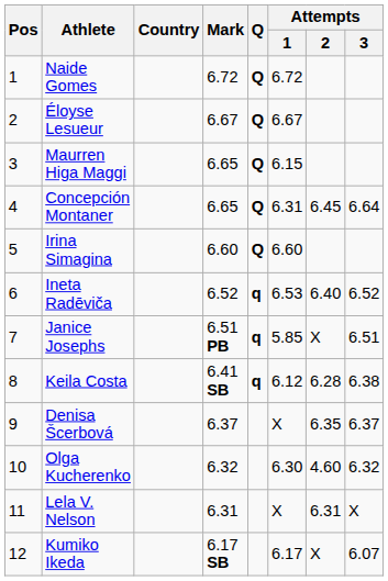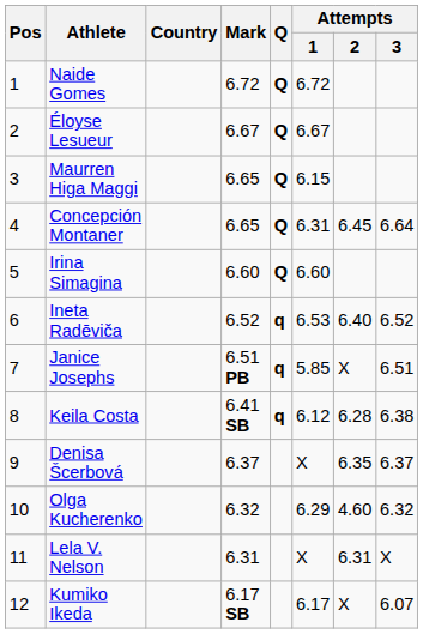 <table class="wikitable" width=55%>
 <tr>
 <th rowspan=2>Pos</th>
 <th rowspan=2>Athlete</th>
 <th rowspan=2>Country</th>
 <th rowspan=2>Mark</th>
 <th rowspan=2 width=20>Q</th>
 <th colspan=3>Attempts</th>
 </tr>
 <tr>
 <th>1</th>
 <th>2</th>
 <th>3</th>
 </tr>
 <tr>
 <td>1</td>
 <td><a href='#'>Naide Gomes</a></td>
 <td></td>
 <td>6.72</td>
 <td><strong>Q</strong></td>
 <td>6.72</td>
 <td></td>
 <td></td>
 </tr>
 <tr>
 <td>2</td>
 <td><a href='#'>Éloyse Lesueur</a></td>
 <td></td>
 <td>6.67</td>
 <td><strong>Q</strong></td>
 <td>6.67</td>
 <td></td>
 <td></td>
 </tr>
 <tr>
 <td>3</td>
 <td><a href='#'>Maurren Higa Maggi</a></td>
 <td></td>
 <td>6.65</td>
 <td><strong>Q</strong></td>
 <td>6.15</td>
 <td></td>
 <td></td>
 </tr>
 <tr>
 <td>4</td>
 <td><a href='#'>Concepción Montaner</a></td>
 <td></td>
 <td>6.65</td>
 <td><strong>Q</strong></td>
 <td>6.31</td>
 <td>6.45</td>
 <td>6.64</td>
 </tr>
 <tr>
 <td>5</td>
 <td><a href='#'>Irina Simagina</a></td>
 <td></td>
 <td>6.60</td>
 <td><strong>Q</strong></td>
 <td>6.60</td>
 <td></td>
 <td></td>
 </tr>
 <tr>
 <td>6</td>
 <td><a href='#'>Ineta Radēviča</a></td>
 <td></td>
 <td>6.52</td>
 <td><strong>q</strong></td>
 <td>6.53</td>
 <td>6.40</td>
 <td>6.52</td>
 </tr>
 <tr>
 <td>7</td>
 <td><a href='#'>Janice Josephs</a></td>
 <td></td>
 <td>6.51 <strong>PB</strong></td>
 <td><strong>q</strong></td>
 <td>5.85</td>
 <td>X</td>
 <td>6.51</td>
 </tr>
 <tr>
 <td>8</td>
 <td><a href='#'>Keila Costa</a></td>
 <td></td>
 <td>6.41 <strong>SB</strong></td>
 <td><strong>q</strong></td>
 <td>6.12</td>
 <td>6.28</td>
 <td>6.38</td>
 </tr>
 <tr>
 <td>9</td>
 <td><a href='#'>Denisa Šcerbová</a></td>
 <td></td>
 <td>6.37</td>
 <td></td>
 <td>X</td>
 <td>6.35</td>
 <td>6.37</td>
 </tr>
 <tr>
 <td>10</td>
 <td><a href='#'>Olga Kucherenko</a></td>
 <td></td>
 <td>6.32</td>
 <td></td>
-<td>6.30</td>
+<td>6.29</td>
 <td>4.60</td>
 <td>6.32</td>
 </tr>
 <tr>
 <td>11</td>
 <td><a href='#'>Lela V. Nelson</a></td>
 <td></td>
 <td>6.31</td>
 <td></td>
 <td>X</td>
 <td>6.31</td>
 <td>X</td>
 </tr>
 <tr>
 <td>12</td>
 <td><a href='#'>Kumiko Ikeda</a></td>
 <td></td>
 <td>6.17 <strong>SB</strong></td>
 <td></td>
 <td>6.17</td>
 <td>X</td>
 <td>6.07</td>
 </tr>
 </table>
